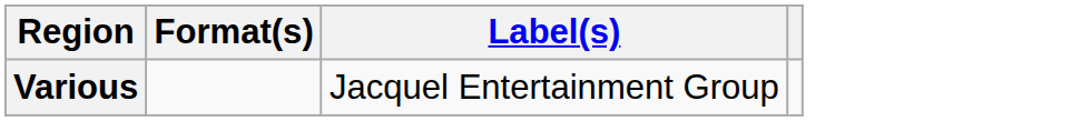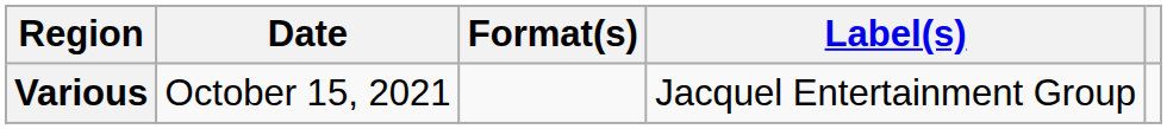 <table class="wikitable plainrowheaders">
 <tr>
 <th scope="col">Region</th>
+<th scope="col">Date</th>
 <th scope="col">Format(s)</th>
 <th scope="col"><a href='#'>Label(s)</a></th>
 <th scope="col"></th>
 </tr>
 <tr>
 <th scope="row">Various</th>
+<td>October 15, 2021</td>
 <td></td>
 <td>Jacquel Entertainment Group</td>
 <td align="center"></td>
 </tr>
 </table>
